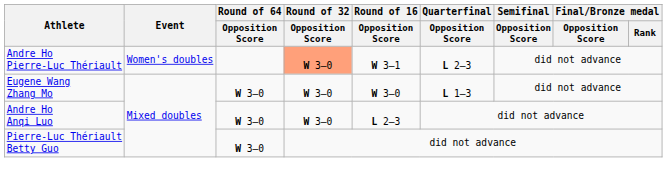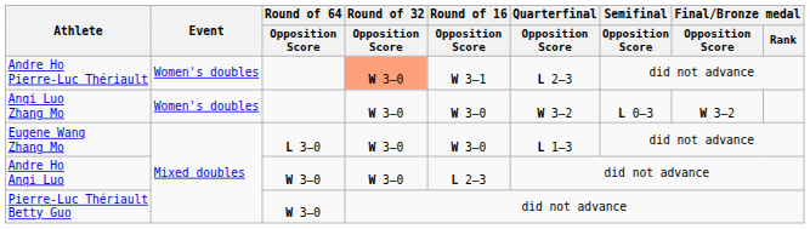 <table class="wikitable" style="font-size:90%">
 <tr>
 <th rowspan=2>Athlete</th>
 <th rowspan=2>Event</th>
 <th>Round of 64</th>
 <th>Round of 32</th>
 <th>Round of 16</th>
 <th>Quarterfinal</th>
 <th>Semifinal</th>
 <th colspan=2>Final/Bronze medal</th>
 </tr>
 <tr style="font-size:95%">
 <th>Opposition<br>Score</th>
 <th>Opposition<br>Score</th>
 <th>Opposition<br>Score</th>
 <th>Opposition<br>Score</th>
 <th>Opposition<br>Score</th>
 <th>Opposition<br>Score</th>
 <th>Rank</th>
 </tr>
 <tr align=center>
 <td align=left><a href='#'>Andre Ho</a><br><a href='#'>Pierre-Luc Thériault</a></td>
 <td align=left><a href='#'>Women's doubles</a></td>
 <td></td>
 <td style="background: lightsalmon;"><br><strong>W</strong> 3–0</td>
 <td><br><strong>W</strong> 3–1</td>
 <td><br><strong>L</strong> 2–3</td>
 <td colspan="3">did not advance</td>
 </tr>
 <tr align=center>
+<td align=left><a href='#'>Anqi Luo</a><br><a href='#'>Zhang Mo</a></td>
+<td align=left><a href='#'>Women's doubles</a></td>
+<td></td>
+<td><br><strong>W</strong> 3–0</td>
+<td><br><strong>W</strong> 3–0</td>
+<td><br><strong>W</strong> 3–2</td>
+<td><br><strong>L</strong> 0–3</td>
+<td><br><strong>W</strong> 3–2</td>
+<td></td>
+</tr>
+<tr align=center>
 <td align=left><a href='#'>Eugene Wang</a><br><a href='#'>Zhang Mo</a></td>
 <td align=left rowspan="3"><a href='#'>Mixed doubles</a></td>
-<td><br><strong>W</strong> 3–0</td>
+<td><br><strong>L</strong> 3–0</td>
 <td><br><strong>W</strong> 3–0</td>
 <td><br><strong>W</strong> 3–0</td>
 <td><br><strong>L</strong> 1–3</td>
 <td colspan="3">did not advance</td>
 </tr>
 <tr align=center>
 <td align=left><a href='#'>Andre Ho</a><br><a href='#'>Anqi Luo</a></td>
 <td><br><strong>W</strong> 3–0</td>
 <td><br><strong>W</strong> 3–0</td>
 <td><br><strong>L</strong> 2–3</td>
 <td colspan="4">did not advance</td>
 </tr>
 <tr align=center>
 <td align=left><a href='#'>Pierre-Luc Thériault</a><br><a href='#'>Betty Guo</a></td>
 <td><br><strong>W</strong> 3–0</td>
 <td colspan="6">did not advance</td>
 </tr>
 </table>
